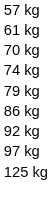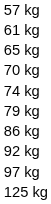 <table>
 <tr>
 <td>57 kg</td>
 <td></td>
 <td></td>
 <td></td>
 </tr>
 <tr>
 <td rowspan=2>61 kg</td>
 <td rowspan=2></td>
 <td rowspan=2></td>
 <td></td>
 </tr>
 <tr>
+<td></td>
+</tr>
+<tr>
+<td>65 kg</td>
+<td></td>
+<td></td>
 <td></td>
 </tr>
 <tr>
 <td rowspan=2>70 kg</td>
 <td rowspan=2></td>
 <td rowspan=2></td>
 <td></td>
 </tr>
 <tr>
 <td></td>
 </tr>
 <tr>
 <td rowspan=2>74 kg</td>
 <td rowspan=2></td>
 <td rowspan=2></td>
 <td></td>
 </tr>
 <tr>
 <td></td>
 </tr>
 <tr>
 <td>79 kg</td>
 <td></td>
 <td></td>
 <td></td>
 </tr>
 <tr>
 <td rowspan=2>86 kg</td>
 <td rowspan=2></td>
 <td rowspan=2></td>
 <td></td>
 </tr>
 <tr>
 <td></td>
 </tr>
 <tr>
 <td>92 kg</td>
 <td></td>
 <td></td>
 <td></td>
 </tr>
 <tr>
 <td>97 kg</td>
 <td></td>
 <td></td>
 <td></td>
 </tr>
 <tr>
 <td rowspan=2>125 kg</td>
 <td rowspan=2></td>
 <td rowspan=2></td>
 <td></td>
 </tr>
 <tr>
 <td></td>
 </tr>
 </table>
